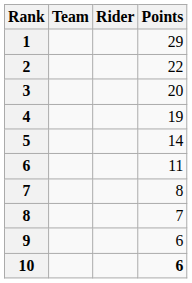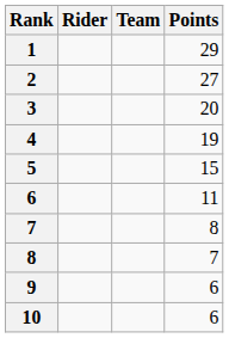 <table class="wikitable">
 <tr>
 <th scope="col">Rank</th>
+<th scope="col">Rider</th>
 <th scope="col">Team</th>
-<th scope="col">Rider</th>
 <th scope="col">Points</th>
 </tr>
 <tr>
 <th scope="row">1</th>
+<td> </td>
 <td></td>
-<td> </td>
 <td align="right">29</td>
 </tr>
 <tr>
 <th scope="row">2</th>
 <td></td>
 <td></td>
-<td align="right">22</td>
+<td align="right">27</td>
 </tr>
 <tr>
 <th scope="row">3</th>
 <td></td>
 <td></td>
 <td align="right">20</td>
 </tr>
 <tr>
 <th scope="row">4</th>
 <td></td>
 <td></td>
 <td align="right">19</td>
 </tr>
 <tr>
 <th scope="row">5</th>
 <td></td>
 <td></td>
-<td align="right">14</td>
+<td align="right">15</td>
 </tr>
 <tr>
 <th scope="row">6</th>
 <td></td>
 <td></td>
 <td align="right">11</td>
 </tr>
 <tr>
 <th scope="row">7</th>
 <td></td>
 <td></td>
 <td align="right">8</td>
 </tr>
 <tr>
 <th scope="row">8</th>
 <td></td>
 <td></td>
 <td align="right">7</td>
 </tr>
 <tr>
 <th scope="row">9</th>
 <td></td>
 <td></td>
 <td align="right">6</td>
 </tr>
 <tr>
 <th scope="row">10</th>
 <td></td>
 <td></td>
-<td align="right"><strong>6</strong></td>
+<td align="right">6</td>
 </tr>
 </table>
